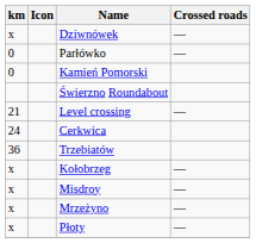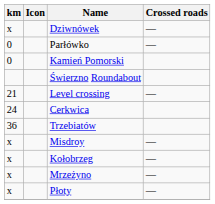 <table class=wikitable>
 <tr>
 <th>km</th>
 <th>Icon</th>
 <th>Name</th>
 <th>Crossed roads</th>
 </tr>
 <tr>
 <td>x</td>
 <td></td>
 <td> <a href='#'>Dziwnówek</a></td>
 <td>—</td>
 </tr>
 <tr>
 <td>0</td>
 <td></td>
 <td> Parłówko</td>
 <td>—</td>
 </tr>
 <tr>
 <td>0</td>
 <td></td>
 <td><a href='#'>Kamień Pomorski</a></td>
 <td></td>
 </tr>
 <tr>
 <td></td>
 <td></td>
 <td><a href='#'>Świerzno</a> <a href='#'>Roundabout</a></td>
 <td></td>
 </tr>
 <tr>
 <td>21</td>
 <td></td>
 <td><a href='#'>Level crossing</a></td>
 <td>—</td>
 </tr>
 <tr>
 <td>24</td>
 <td></td>
 <td><a href='#'>Cerkwica</a></td>
 <td></td>
 </tr>
 <tr>
 <td>36</td>
 <td></td>
 <td><a href='#'>Trzebiatów</a></td>
 <td> </td>
 </tr>
 <tr>
 <td>x</td>
 <td></td>
-<td> <a href='#'>Kołobrzeg</a></td>
+<td> <a href='#'>Misdroy</a></td>
 <td>—</td>
 </tr>
 <tr>
 <td>x</td>
 <td></td>
-<td> <a href='#'>Misdroy</a></td>
+<td> <a href='#'>Kołobrzeg</a></td>
 <td>—</td>
 </tr>
 <tr>
 <td>x</td>
 <td></td>
 <td> <a href='#'>Mrzeżyno</a></td>
 <td>—</td>
 </tr>
 <tr>
 <td>x</td>
 <td></td>
 <td> <a href='#'>Płoty</a></td>
 <td>—</td>
 </tr>
 <tr>
 </tr>
 </table>
